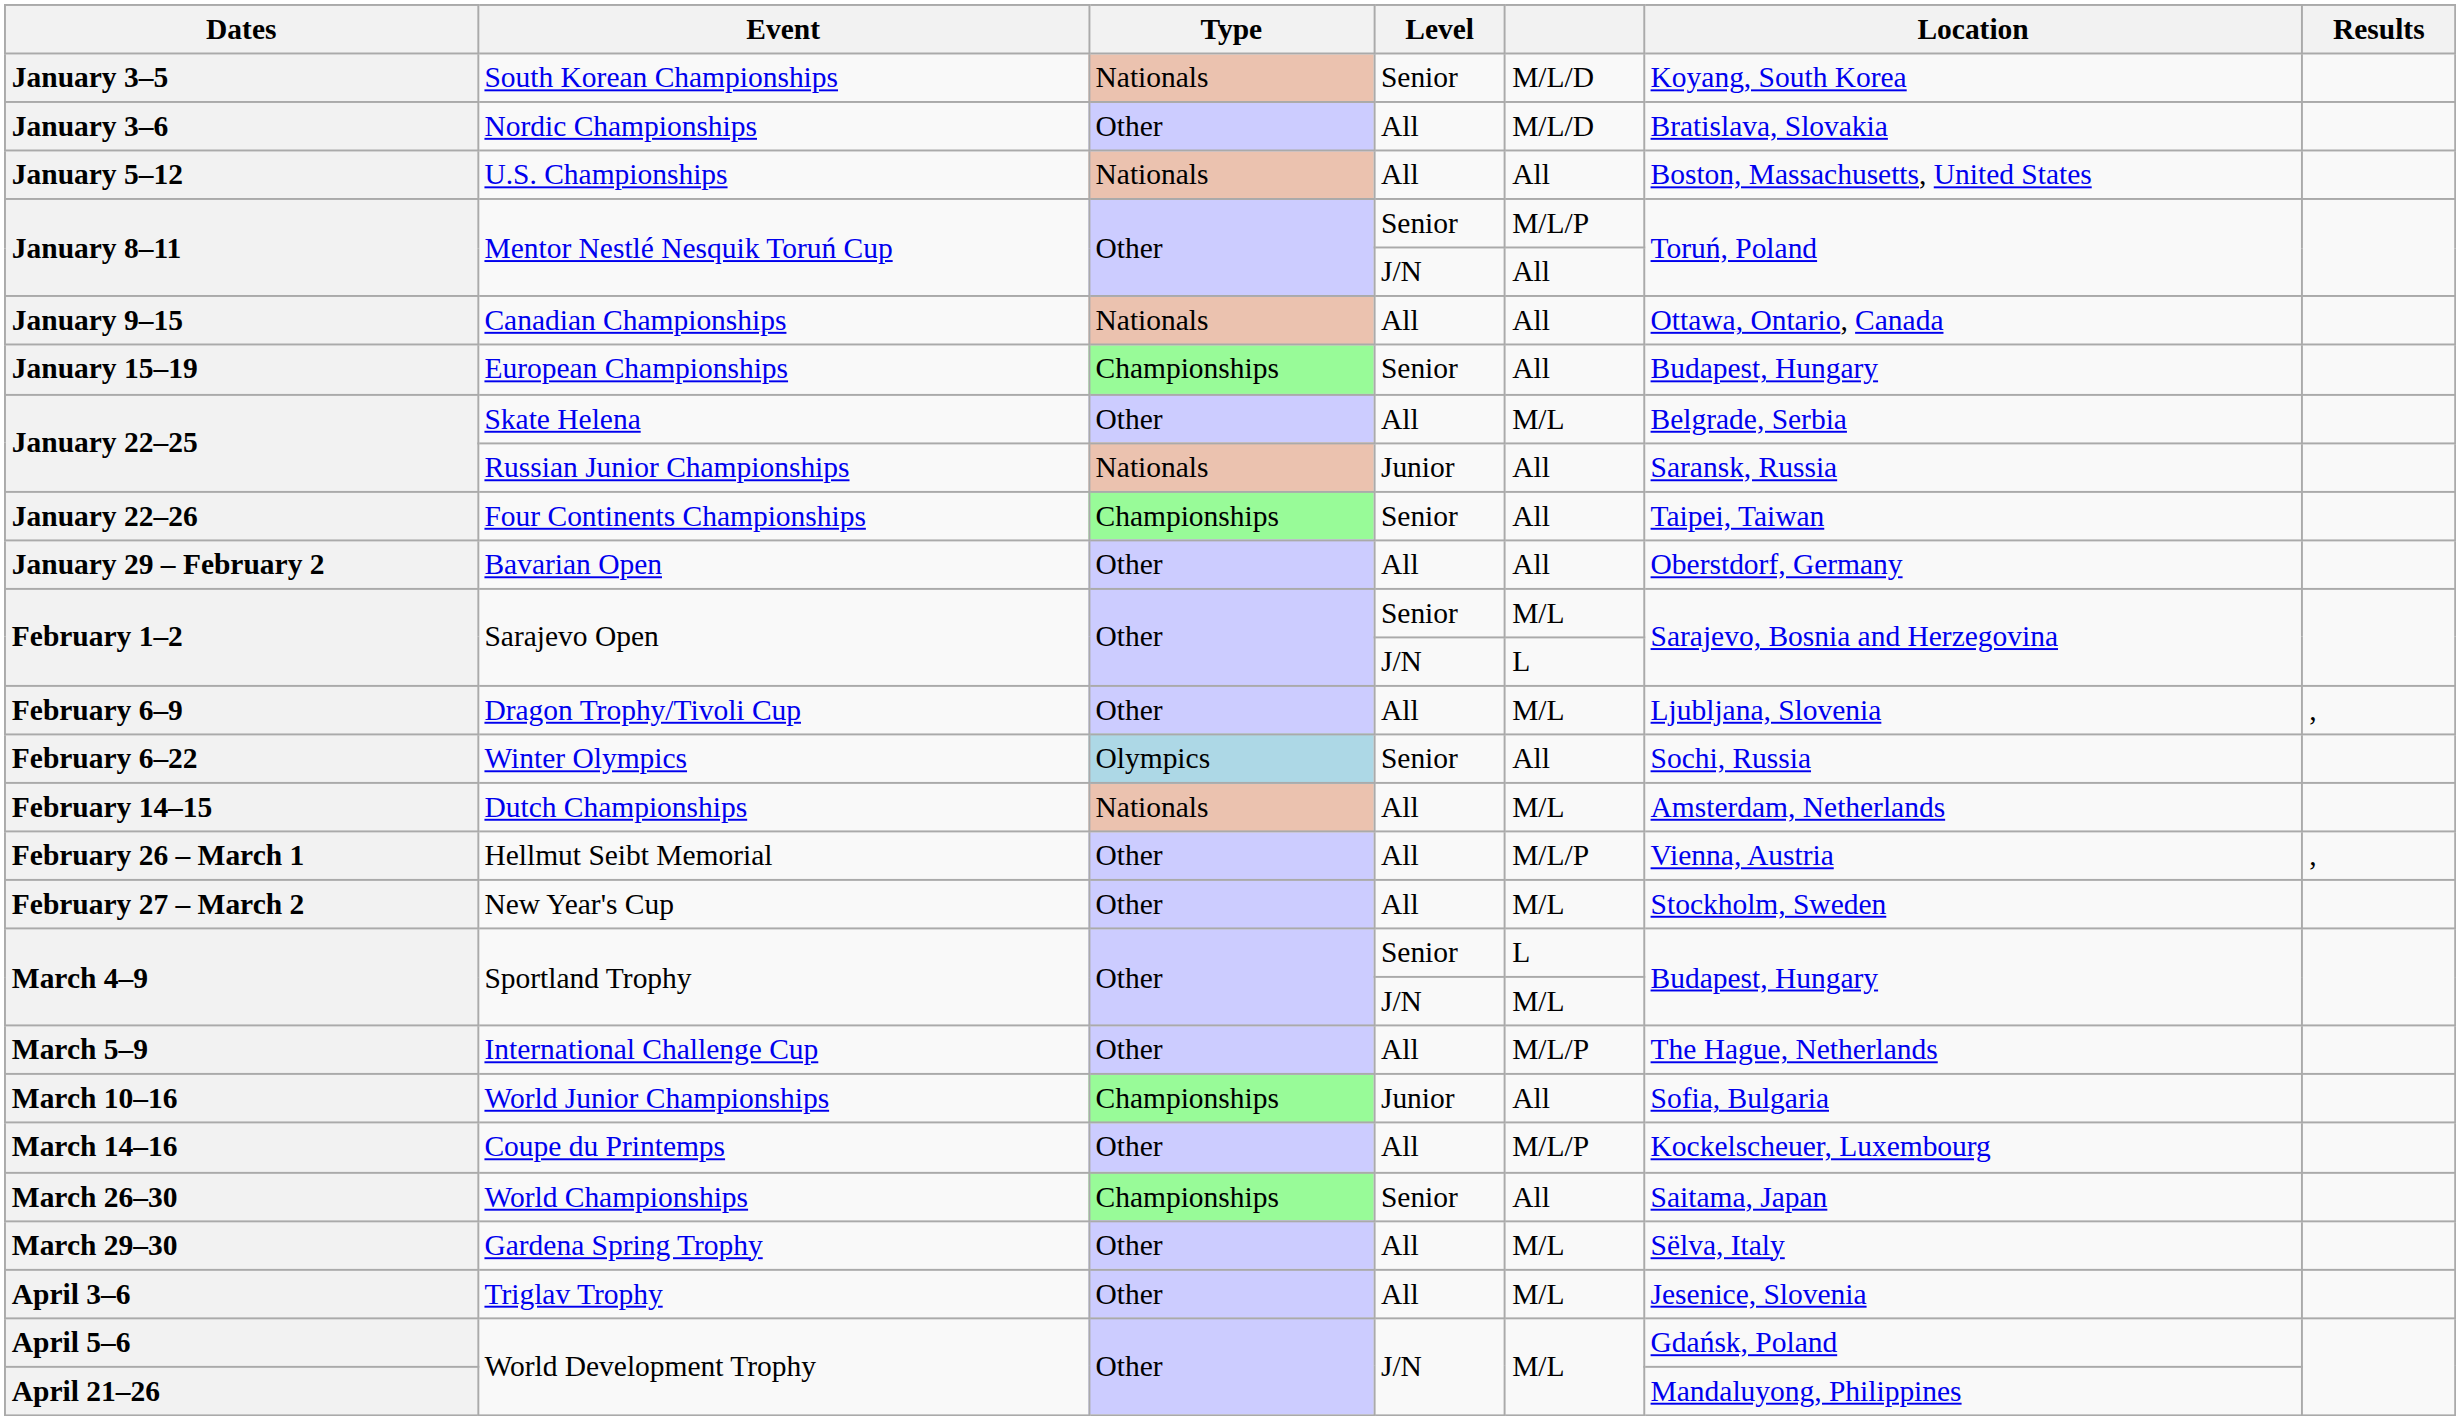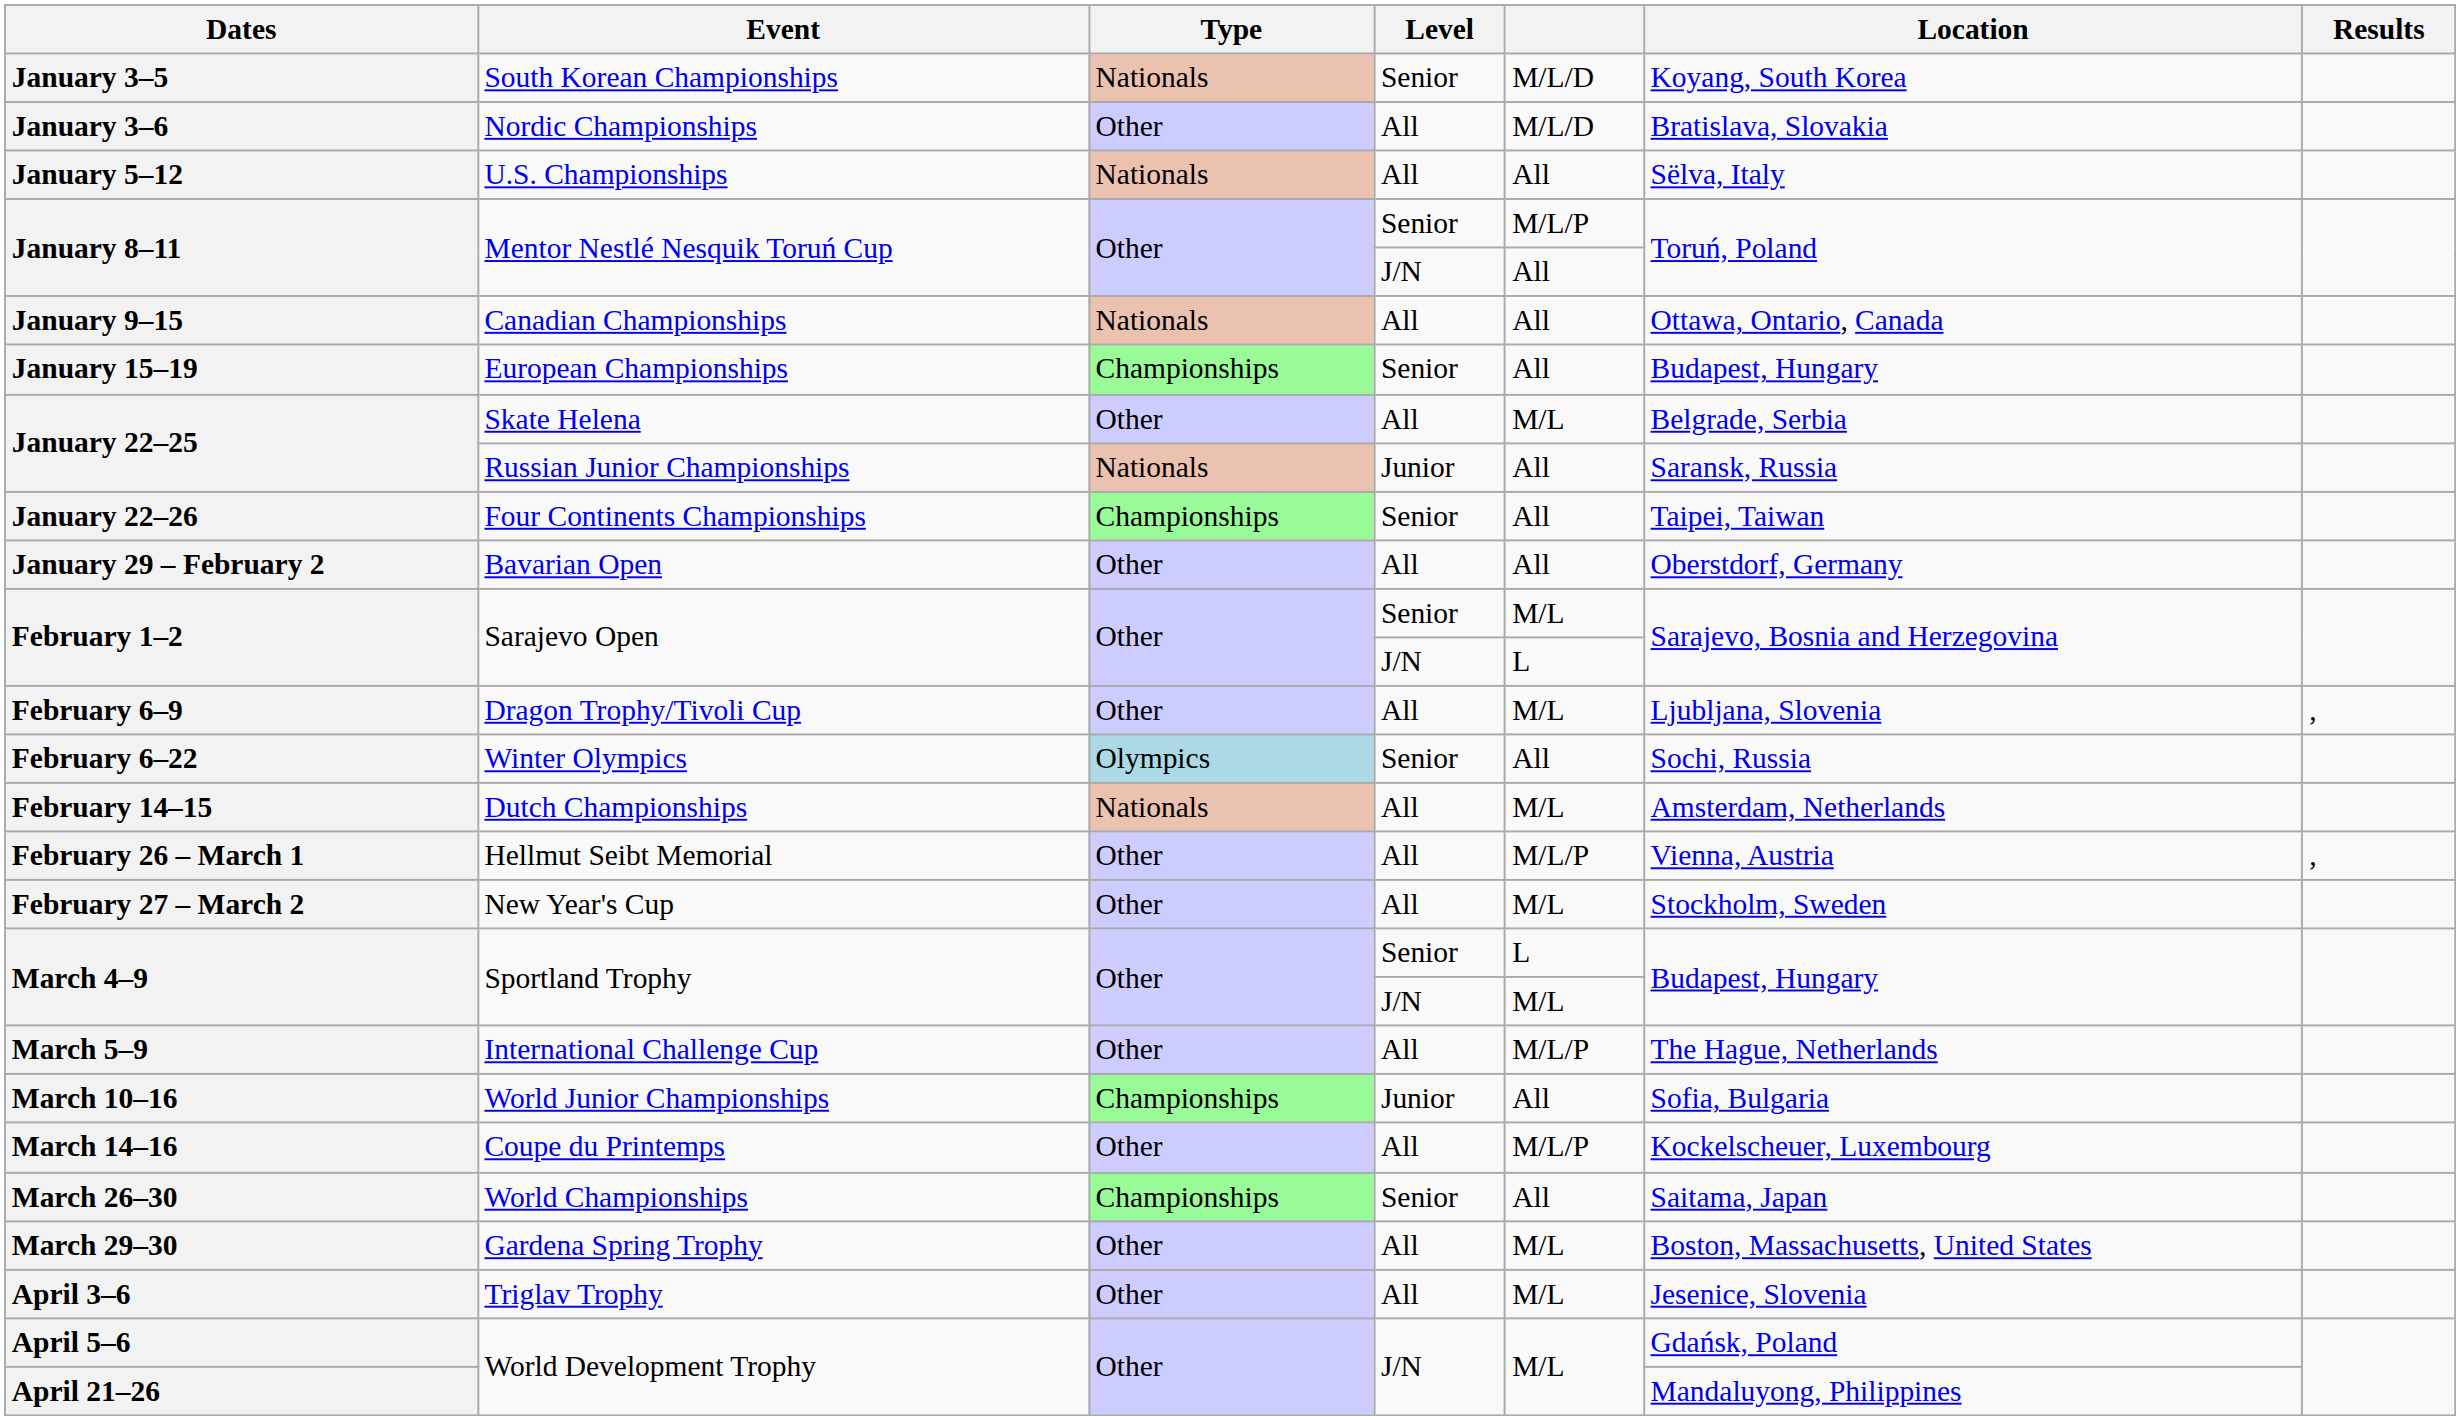 <table class="wikitable sortable" style="text-align:left; font-size:95%; width:100%">
 <tr>
 <th scope="col">Dates</th>
 <th scope="col">Event</th>
 <th scope="col">Type</th>
 <th scope="col" class="unsortable">Level</th>
 <th scope="col" class="unsortable"></th>
 <th scope="col" class="unsortable">Location</th>
 <th scope="col" class="unsortable">Results</th>
 </tr>
 <tr>
 <th scope="row" style="text-align:left">January 3–5</th>
 <td><a href='#'>South Korean Championships</a></td>
 <td bgcolor="EBC2AF">Nationals</td>
 <td>Senior</td>
 <td>M/L/D</td>
 <td><a href='#'>Koyang, South Korea</a></td>
 <td>  </td>
 </tr>
 <tr>
 <th scope="row" style="text-align:left">January 3–6</th>
 <td><a href='#'>Nordic Championships</a></td>
 <td bgcolor="ccccff">Other</td>
 <td>All</td>
 <td>M/L/D</td>
 <td><a href='#'>Bratislava, Slovakia</a></td>
 <td></td>
 </tr>
 <tr>
 <th scope="row" style="text-align:left">January 5–12</th>
 <td><a href='#'>U.S. Championships</a></td>
 <td bgcolor="EBC2AF">Nationals</td>
 <td>All</td>
 <td>All</td>
-<td><a href='#'>Boston, Massachusetts</a>, <a href='#'>United States</a></td>
+<td><a href='#'>Sëlva, Italy</a></td>
 <td></td>
 </tr>
 <tr>
 <th rowspan="2" scope="row" style="text-align:left">January 8–11</th>
 <td rowspan="2"><a href='#'>Mentor Nestlé Nesquik Toruń Cup</a></td>
 <td rowspan="2" bgcolor="ccccff">Other</td>
 <td>Senior</td>
 <td>M/L/P</td>
 <td rowspan="2"><a href='#'>Toruń, Poland</a></td>
 <td rowspan="2"></td>
 </tr>
 <tr>
 <td>J/N</td>
 <td>All</td>
 </tr>
 <tr>
 <th scope="row" style="text-align:left">January 9–15</th>
 <td><a href='#'>Canadian Championships</a></td>
 <td bgcolor="EBC2AF">Nationals</td>
 <td>All</td>
 <td>All</td>
 <td><a href='#'>Ottawa, Ontario</a>, <a href='#'>Canada</a></td>
 <td></td>
 </tr>
 <tr>
 <th scope="row" style="text-align:left">January 15–19</th>
 <td><a href='#'>European Championships</a></td>
 <td bgcolor="98fb98">Championships</td>
 <td>Senior</td>
 <td>All</td>
 <td><a href='#'>Budapest, Hungary</a></td>
 <td></td>
 </tr>
 <tr>
 <th rowspan="2" scope="row" style="text-align:left">January 22–25</th>
 <td><a href='#'>Skate Helena</a></td>
 <td bgcolor="ccccff">Other</td>
 <td>All</td>
 <td>M/L</td>
 <td><a href='#'>Belgrade, Serbia</a></td>
 <td></td>
 </tr>
 <tr>
 <td><a href='#'>Russian Junior Championships</a></td>
 <td bgcolor="EBC2AF">Nationals</td>
 <td>Junior</td>
 <td>All</td>
 <td><a href='#'>Saransk, Russia</a></td>
 <td></td>
 </tr>
 <tr>
 <th scope="row" style="text-align:left">January 22–26</th>
 <td><a href='#'>Four Continents Championships</a></td>
 <td bgcolor="98fb98">Championships</td>
 <td>Senior</td>
 <td>All</td>
 <td><a href='#'>Taipei, Taiwan</a></td>
 <td></td>
 </tr>
 <tr>
 <th scope="row" style="text-align:left">January 29 – February 2</th>
 <td><a href='#'>Bavarian Open</a></td>
 <td bgcolor="ccccff">Other</td>
 <td>All</td>
 <td>All</td>
 <td><a href='#'>Oberstdorf, Germany</a></td>
 <td></td>
 </tr>
 <tr>
 <th rowspan="2" scope="row" style="text-align:left">February 1–2</th>
 <td rowspan="2">Sarajevo Open</td>
 <td rowspan="2" bgcolor="ccccff">Other</td>
 <td>Senior</td>
 <td>M/L</td>
 <td rowspan="2"><a href='#'>Sarajevo, Bosnia and Herzegovina</a></td>
 <td rowspan="2"></td>
 </tr>
 <tr>
 <td>J/N</td>
 <td>L</td>
 </tr>
 <tr>
 <th scope="row" style="text-align:left">February 6–9</th>
 <td><a href='#'>Dragon Trophy/Tivoli Cup</a></td>
 <td bgcolor="ccccff">Other</td>
 <td>All</td>
 <td>M/L</td>
 <td><a href='#'>Ljubljana, Slovenia</a></td>
 <td>, </td>
 </tr>
 <tr>
 <th scope="row" style="text-align:left">February 6–22</th>
 <td><a href='#'>Winter Olympics</a></td>
 <td bgcolor="add8e6">Olympics</td>
 <td>Senior</td>
 <td>All</td>
 <td><a href='#'>Sochi, Russia</a></td>
 <td> </td>
 </tr>
 <tr>
 <th scope="row" style="text-align:left">February 14–15</th>
 <td><a href='#'>Dutch Championships</a></td>
 <td bgcolor="EBC2AF">Nationals</td>
 <td>All</td>
 <td>M/L</td>
 <td><a href='#'>Amsterdam, Netherlands</a></td>
 <td></td>
 </tr>
 <tr>
 <th scope="row" style="text-align:left">February 26 – March 1</th>
 <td>Hellmut Seibt Memorial</td>
 <td bgcolor="ccccff">Other</td>
 <td>All</td>
 <td>M/L/P</td>
 <td><a href='#'>Vienna, Austria</a></td>
 <td>, </td>
 </tr>
 <tr>
 <th scope="row" style="text-align:left">February 27 – March 2</th>
 <td>New Year's Cup</td>
 <td bgcolor="ccccff">Other</td>
 <td>All</td>
 <td>M/L</td>
 <td><a href='#'>Stockholm, Sweden</a></td>
 <td></td>
 </tr>
 <tr>
 <th rowspan="2" scope="row" style="text-align:left">March 4–9</th>
 <td rowspan="2">Sportland Trophy</td>
 <td rowspan="2" bgcolor="ccccff">Other</td>
 <td>Senior</td>
 <td>L</td>
 <td rowspan="2"><a href='#'>Budapest, Hungary</a></td>
 <td rowspan="2"></td>
 </tr>
 <tr>
 <td>J/N</td>
 <td>M/L</td>
 </tr>
 <tr>
 <th scope="row" style="text-align:left">March 5–9</th>
 <td><a href='#'>International Challenge Cup</a></td>
 <td bgcolor="ccccff">Other</td>
 <td>All</td>
 <td>M/L/P</td>
 <td><a href='#'>The Hague, Netherlands</a></td>
 <td></td>
 </tr>
 <tr>
 <th scope="row" style="text-align:left">March 10–16</th>
 <td><a href='#'>World Junior Championships</a></td>
 <td bgcolor="98fb98">Championships</td>
 <td>Junior</td>
 <td>All</td>
 <td><a href='#'>Sofia, Bulgaria</a></td>
 <td></td>
 </tr>
 <tr>
 <th scope="row" style="text-align:left">March 14–16</th>
 <td><a href='#'>Coupe du Printemps</a></td>
 <td bgcolor="ccccff">Other</td>
 <td>All</td>
 <td>M/L/P</td>
 <td><a href='#'>Kockelscheuer, Luxembourg</a></td>
 <td></td>
 </tr>
 <tr>
 <th scope="row" style="text-align:left">March 26–30</th>
 <td><a href='#'>World Championships</a></td>
 <td bgcolor="98fb98">Championships</td>
 <td>Senior</td>
 <td>All</td>
 <td><a href='#'>Saitama, Japan</a></td>
 <td></td>
 </tr>
 <tr>
 <th scope="row" style="text-align:left">March 29–30</th>
 <td><a href='#'>Gardena Spring Trophy</a></td>
 <td bgcolor="ccccff">Other</td>
 <td>All</td>
 <td>M/L</td>
-<td><a href='#'>Sëlva, Italy</a></td>
+<td><a href='#'>Boston, Massachusetts</a>, <a href='#'>United States</a></td>
 <td></td>
 </tr>
 <tr>
 <th scope="row" style="text-align:left">April 3–6</th>
 <td><a href='#'>Triglav Trophy</a></td>
 <td bgcolor="ccccff">Other</td>
 <td>All</td>
 <td>M/L</td>
 <td><a href='#'>Jesenice, Slovenia</a></td>
 <td></td>
 </tr>
 <tr>
 <th scope="row" style="text-align:left">April 5–6</th>
 <td rowspan="2">World Development Trophy</td>
 <td rowspan="2" bgcolor="ccccff">Other</td>
 <td rowspan="2">J/N</td>
 <td rowspan="2">M/L</td>
 <td><a href='#'>Gdańsk, Poland</a></td>
 <td rowspan="2"></td>
 </tr>
 <tr>
 <th scope="row" style="text-align:left">April 21–26</th>
 <td><a href='#'>Mandaluyong, Philippines</a></td>
 </tr>
 </table>
